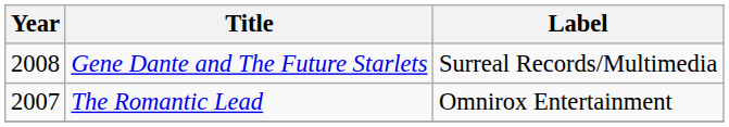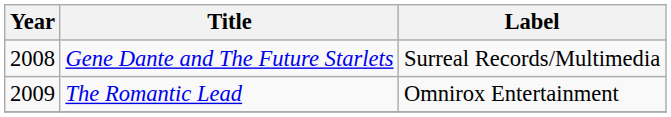 <table class="wikitable">
 <tr>
 <th>Year</th>
 <th>Title</th>
 <th>Label</th>
 </tr>
 <tr>
 <td>2008</td>
 <td><em><a href='#'>Gene Dante and The Future Starlets</a></em></td>
 <td>Surreal Records/Multimedia</td>
 </tr>
 <tr>
-<td>2007</td>
+<td>2009</td>
 <td><em><a href='#'>The Romantic Lead</a></em></td>
 <td>Omnirox Entertainment</td>
 </tr>
 <tr>
 </tr>
 </table>
